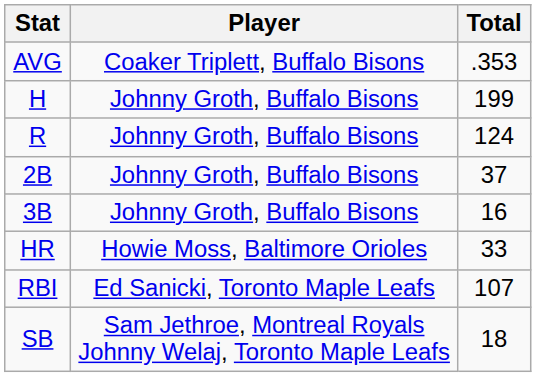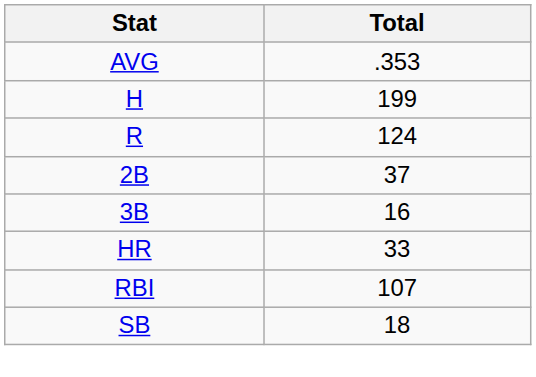 <table class="wikitable" width="40%" style="text-align:center;">
 <tr>
 <th width="5%">Stat</th>
-<th width="60%">Player</th>
 <th width="5%">Total</th>
 </tr>
 <tr>
 <td><a href='#'>AVG</a></td>
-<td><a href='#'>Coaker Triplett</a>, <a href='#'>Buffalo Bisons</a></td>
 <td>.353</td>
 </tr>
 <tr>
 <td><a href='#'>H</a></td>
-<td><a href='#'>Johnny Groth</a>, <a href='#'>Buffalo Bisons</a></td>
 <td>199</td>
 </tr>
 <tr>
 <td><a href='#'>R</a></td>
-<td><a href='#'>Johnny Groth</a>, <a href='#'>Buffalo Bisons</a></td>
 <td>124</td>
 </tr>
 <tr>
 <td><a href='#'>2B</a></td>
-<td><a href='#'>Johnny Groth</a>, <a href='#'>Buffalo Bisons</a></td>
 <td>37</td>
 </tr>
 <tr>
 <td><a href='#'>3B</a></td>
-<td><a href='#'>Johnny Groth</a>, <a href='#'>Buffalo Bisons</a></td>
 <td>16</td>
 </tr>
 <tr>
 <td><a href='#'>HR</a></td>
-<td><a href='#'>Howie Moss</a>, <a href='#'>Baltimore Orioles</a></td>
 <td>33</td>
 </tr>
 <tr>
 <td><a href='#'>RBI</a></td>
-<td><a href='#'>Ed Sanicki</a>, <a href='#'>Toronto Maple Leafs</a></td>
 <td>107</td>
 </tr>
 <tr>
 <td><a href='#'>SB</a></td>
-<td><a href='#'>Sam Jethroe</a>, <a href='#'>Montreal Royals</a> <br> <a href='#'>Johnny Welaj</a>, <a href='#'>Toronto Maple Leafs</a></td>
 <td>18</td>
 </tr>
 </table>
